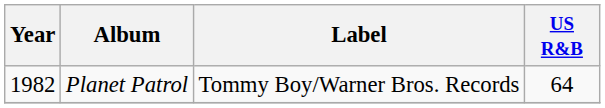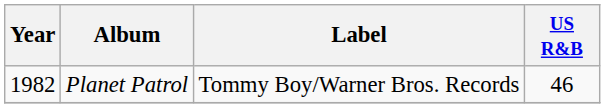 <table class="wikitable">
 <tr>
 <th>Year</th>
 <th>Album</th>
 <th>Label</th>
 <th style="width:45px;"><small><a href='#'>US R&B</a></small><br></th>
 </tr>
 <tr>
 <td>1982</td>
 <td><em>Planet Patrol</em></td>
 <td>Tommy Boy/Warner Bros. Records</td>
-<td align=center>64</td>
+<td align=center>46</td>
 </tr>
 <tr>
 </tr>
 </table>
